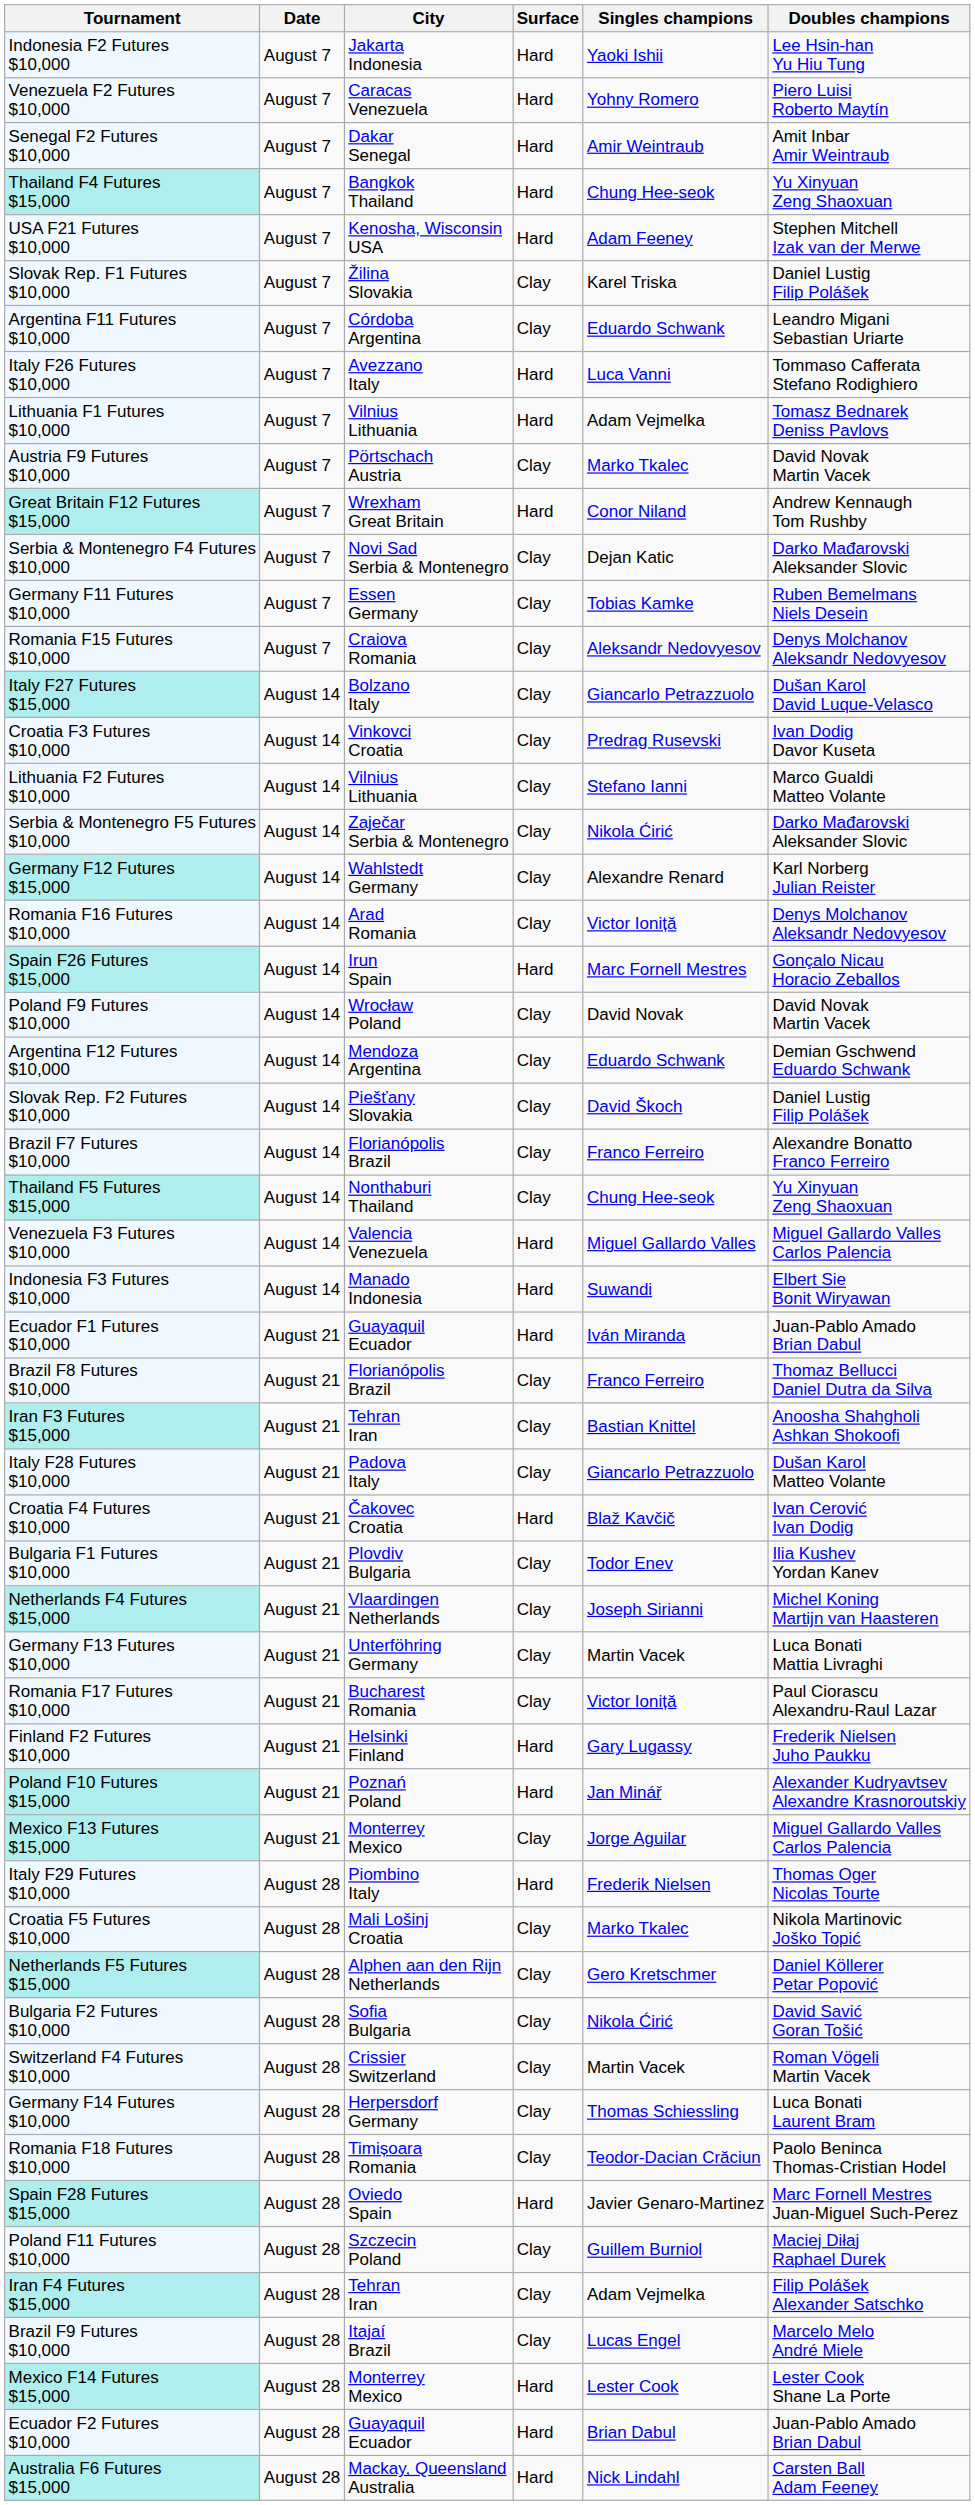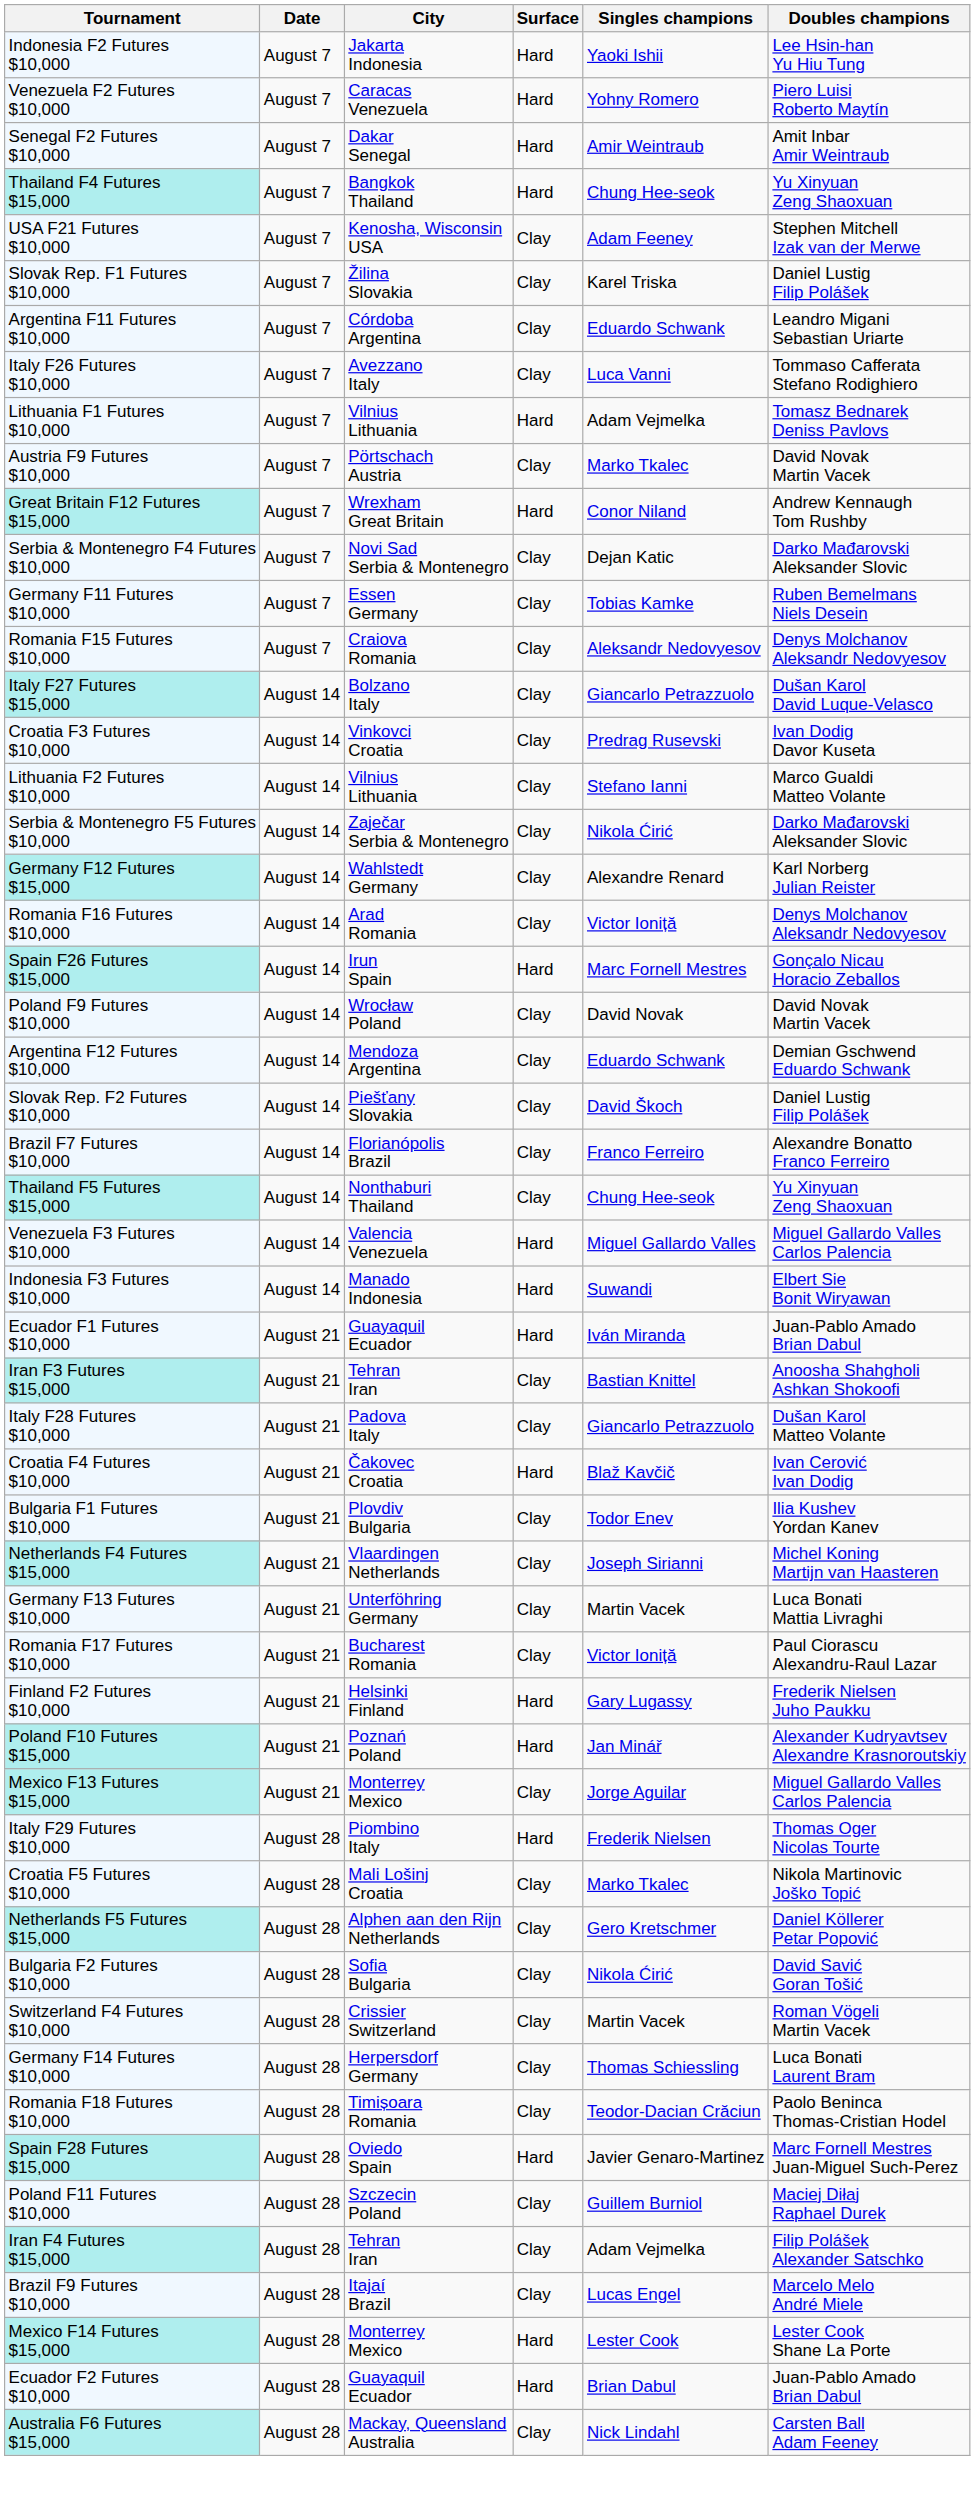 <table class="sortable wikitable" style="font-size:90%">
 <tr>
 <th>Tournament</th>
 <th>Date</th>
 <th>City</th>
 <th>Surface</th>
 <th>Singles champions</th>
 <th>Doubles champions</th>
 </tr>
 <tr>
 <td style="background:#f0f8ff;">Indonesia F2 Futures<br>$10,000</td>
 <td>August 7</td>
 <td><a href='#'>Jakarta</a><br>Indonesia</td>
 <td>Hard</td>
 <td> <a href='#'>Yaoki Ishii</a></td>
 <td> <a href='#'>Lee Hsin-han</a><br> <a href='#'>Yu Hiu Tung</a></td>
 </tr>
 <tr>
 <td style="background:#f0f8ff;">Venezuela F2 Futures<br>$10,000</td>
 <td>August 7</td>
 <td><a href='#'>Caracas</a><br>Venezuela</td>
 <td>Hard</td>
 <td> <a href='#'>Yohny Romero</a></td>
 <td> <a href='#'>Piero Luisi</a><br> <a href='#'>Roberto Maytín</a></td>
 </tr>
 <tr>
 <td style="background:#f0f8ff;">Senegal F2 Futures<br>$10,000</td>
 <td>August 7</td>
 <td><a href='#'>Dakar</a><br>Senegal</td>
 <td>Hard</td>
 <td> <a href='#'>Amir Weintraub</a></td>
 <td> Amit Inbar<br> <a href='#'>Amir Weintraub</a></td>
 </tr>
 <tr>
 <td style="background:#afeeee;">Thailand F4 Futures<br>$15,000</td>
 <td>August 7</td>
 <td><a href='#'>Bangkok</a><br>Thailand</td>
 <td>Hard</td>
 <td> <a href='#'>Chung Hee-seok</a></td>
 <td> <a href='#'>Yu Xinyuan</a><br> <a href='#'>Zeng Shaoxuan</a></td>
 </tr>
 <tr>
 <td style="background:#f0f8ff;">USA F21 Futures<br>$10,000</td>
 <td>August 7</td>
 <td><a href='#'>Kenosha, Wisconsin</a><br>USA</td>
-<td>Hard</td>
+<td>Clay</td>
 <td> <a href='#'>Adam Feeney</a></td>
 <td> Stephen Mitchell<br> <a href='#'>Izak van der Merwe</a></td>
 </tr>
 <tr>
 <td style="background:#f0f8ff;">Slovak Rep. F1 Futures<br>$10,000</td>
 <td>August 7</td>
 <td><a href='#'>Žilina</a><br>Slovakia</td>
 <td>Clay</td>
 <td> Karel Triska</td>
 <td> Daniel Lustig<br> <a href='#'>Filip Polášek</a></td>
 </tr>
 <tr>
 <td style="background:#f0f8ff;">Argentina F11 Futures<br>$10,000</td>
 <td>August 7</td>
 <td><a href='#'>Córdoba</a><br>Argentina</td>
 <td>Clay</td>
 <td> <a href='#'>Eduardo Schwank</a></td>
 <td> Leandro Migani<br> Sebastian Uriarte</td>
 </tr>
 <tr>
 <td style="background:#f0f8ff;">Italy F26 Futures<br>$10,000</td>
 <td>August 7</td>
 <td><a href='#'>Avezzano</a><br>Italy</td>
-<td>Hard</td>
+<td>Clay</td>
 <td> <a href='#'>Luca Vanni</a></td>
 <td> Tommaso Cafferata<br> Stefano Rodighiero</td>
 </tr>
 <tr>
 <td style="background:#f0f8ff;">Lithuania F1 Futures<br>$10,000</td>
 <td>August 7</td>
 <td><a href='#'>Vilnius</a><br>Lithuania</td>
 <td>Hard</td>
 <td> Adam Vejmelka</td>
 <td> <a href='#'>Tomasz Bednarek</a><br> <a href='#'>Deniss Pavlovs</a></td>
 </tr>
 <tr>
 <td style="background:#f0f8ff;">Austria F9 Futures<br>$10,000</td>
 <td>August 7</td>
 <td><a href='#'>Pörtschach</a><br>Austria</td>
 <td>Clay</td>
 <td> <a href='#'>Marko Tkalec</a></td>
 <td> David Novak<br> Martin Vacek</td>
 </tr>
 <tr>
 <td style="background:#afeeee;">Great Britain F12 Futures<br>$15,000</td>
 <td>August 7</td>
 <td><a href='#'>Wrexham</a><br>Great Britain</td>
 <td>Hard</td>
 <td> <a href='#'>Conor Niland</a></td>
 <td> Andrew Kennaugh<br> Tom Rushby</td>
 </tr>
 <tr>
 <td style="background:#f0f8ff;">Serbia & Montenegro F4 Futures<br>$10,000</td>
 <td>August 7</td>
 <td><a href='#'>Novi Sad</a><br>Serbia & Montenegro</td>
 <td>Clay</td>
 <td> Dejan Katic</td>
 <td> <a href='#'>Darko Mađarovski</a><br> Aleksander Slovic</td>
 </tr>
 <tr>
 <td style="background:#f0f8ff;">Germany F11 Futures<br>$10,000</td>
 <td>August 7</td>
 <td><a href='#'>Essen</a><br>Germany</td>
 <td>Clay</td>
 <td> <a href='#'>Tobias Kamke</a></td>
 <td> <a href='#'>Ruben Bemelmans</a><br> <a href='#'>Niels Desein</a></td>
 </tr>
 <tr>
 <td style="background:#f0f8ff;">Romania F15 Futures<br>$10,000</td>
 <td>August 7</td>
 <td><a href='#'>Craiova</a><br>Romania</td>
 <td>Clay</td>
 <td> <a href='#'>Aleksandr Nedovyesov</a></td>
 <td> <a href='#'>Denys Molchanov</a><br> <a href='#'>Aleksandr Nedovyesov</a></td>
 </tr>
 <tr>
 <td style="background:#afeeee;">Italy F27 Futures<br>$15,000</td>
 <td>August 14</td>
 <td><a href='#'>Bolzano</a><br>Italy</td>
 <td>Clay</td>
 <td> <a href='#'>Giancarlo Petrazzuolo</a></td>
 <td> <a href='#'>Dušan Karol</a><br> <a href='#'>David Luque-Velasco</a></td>
 </tr>
 <tr>
 <td style="background:#f0f8ff;">Croatia F3 Futures<br>$10,000</td>
 <td>August 14</td>
 <td><a href='#'>Vinkovci</a><br>Croatia</td>
 <td>Clay</td>
 <td> <a href='#'>Predrag Rusevski</a></td>
 <td> <a href='#'>Ivan Dodig</a><br> Davor Kuseta</td>
 </tr>
 <tr>
 <td style="background:#f0f8ff;">Lithuania F2 Futures<br>$10,000</td>
 <td>August 14</td>
 <td><a href='#'>Vilnius</a><br>Lithuania</td>
 <td>Clay</td>
 <td> <a href='#'>Stefano Ianni</a></td>
 <td> Marco Gualdi<br> Matteo Volante</td>
 </tr>
 <tr>
 <td style="background:#f0f8ff;">Serbia & Montenegro F5 Futures<br>$10,000</td>
 <td>August 14</td>
 <td><a href='#'>Zaječar</a><br>Serbia & Montenegro</td>
 <td>Clay</td>
 <td> <a href='#'>Nikola Ćirić</a></td>
 <td> <a href='#'>Darko Mađarovski</a><br> Aleksander Slovic</td>
 </tr>
 <tr>
 <td style="background:#afeeee;">Germany F12 Futures<br>$15,000</td>
 <td>August 14</td>
 <td><a href='#'>Wahlstedt</a><br>Germany</td>
 <td>Clay</td>
 <td> Alexandre Renard</td>
 <td> Karl Norberg<br> <a href='#'>Julian Reister</a></td>
 </tr>
 <tr>
 <td style="background:#f0f8ff;">Romania F16 Futures<br>$10,000</td>
 <td>August 14</td>
 <td><a href='#'>Arad</a><br>Romania</td>
 <td>Clay</td>
 <td> <a href='#'>Victor Ioniță</a></td>
 <td> <a href='#'>Denys Molchanov</a><br> <a href='#'>Aleksandr Nedovyesov</a></td>
 </tr>
 <tr>
 <td style="background:#afeeee;">Spain F26 Futures<br>$15,000</td>
 <td>August 14</td>
 <td><a href='#'>Irun</a><br>Spain</td>
 <td>Hard</td>
 <td> <a href='#'>Marc Fornell Mestres</a></td>
 <td> <a href='#'>Gonçalo Nicau</a><br> <a href='#'>Horacio Zeballos</a></td>
 </tr>
 <tr>
 <td style="background:#f0f8ff;">Poland F9 Futures<br>$10,000</td>
 <td>August 14</td>
 <td><a href='#'>Wrocław</a><br>Poland</td>
 <td>Clay</td>
 <td> David Novak</td>
 <td> David Novak<br> Martin Vacek</td>
 </tr>
 <tr>
 <td style="background:#f0f8ff;">Argentina F12 Futures<br>$10,000</td>
 <td>August 14</td>
 <td><a href='#'>Mendoza</a><br>Argentina</td>
 <td>Clay</td>
 <td> <a href='#'>Eduardo Schwank</a></td>
 <td> Demian Gschwend<br> <a href='#'>Eduardo Schwank</a></td>
 </tr>
 <tr>
 <td style="background:#f0f8ff;">Slovak Rep. F2 Futures<br>$10,000</td>
 <td>August 14</td>
 <td><a href='#'>Piešťany</a><br>Slovakia</td>
 <td>Clay</td>
 <td> <a href='#'>David Škoch</a></td>
 <td> Daniel Lustig<br> <a href='#'>Filip Polášek</a></td>
 </tr>
 <tr>
 <td style="background:#f0f8ff;">Brazil F7 Futures<br>$10,000</td>
 <td>August 14</td>
 <td><a href='#'>Florianópolis</a><br>Brazil</td>
 <td>Clay</td>
 <td> <a href='#'>Franco Ferreiro</a></td>
 <td> Alexandre Bonatto<br> <a href='#'>Franco Ferreiro</a></td>
 </tr>
 <tr>
 <td style="background:#afeeee;">Thailand F5 Futures<br>$15,000</td>
 <td>August 14</td>
 <td><a href='#'>Nonthaburi</a><br>Thailand</td>
 <td>Clay</td>
 <td> <a href='#'>Chung Hee-seok</a></td>
 <td> <a href='#'>Yu Xinyuan</a><br> <a href='#'>Zeng Shaoxuan</a></td>
 </tr>
 <tr>
 <td style="background:#f0f8ff;">Venezuela F3 Futures<br>$10,000</td>
 <td>August 14</td>
 <td><a href='#'>Valencia</a><br>Venezuela</td>
 <td>Hard</td>
 <td> <a href='#'>Miguel Gallardo Valles</a></td>
 <td> <a href='#'>Miguel Gallardo Valles</a><br> <a href='#'>Carlos Palencia</a></td>
 </tr>
 <tr>
 <td style="background:#f0f8ff;">Indonesia F3 Futures<br>$10,000</td>
 <td>August 14</td>
 <td><a href='#'>Manado</a><br>Indonesia</td>
 <td>Hard</td>
 <td> <a href='#'>Suwandi</a></td>
 <td> <a href='#'>Elbert Sie</a><br> <a href='#'>Bonit Wiryawan</a></td>
 </tr>
 <tr>
 <td style="background:#f0f8ff;">Ecuador F1 Futures<br>$10,000</td>
 <td>August 21</td>
 <td><a href='#'>Guayaquil</a><br>Ecuador</td>
 <td>Hard</td>
 <td> <a href='#'>Iván Miranda</a></td>
 <td> Juan-Pablo Amado<br> <a href='#'>Brian Dabul</a></td>
-</tr>
-<tr>
-<td style="background:#f0f8ff;">Brazil F8 Futures<br>$10,000</td>
-<td>August 21</td>
-<td><a href='#'>Florianópolis</a><br>Brazil</td>
-<td>Clay</td>
-<td> <a href='#'>Franco Ferreiro</a></td>
-<td> <a href='#'>Thomaz Bellucci</a><br> <a href='#'>Daniel Dutra da Silva</a></td>
 </tr>
 <tr>
 <td style="background:#afeeee;">Iran F3 Futures<br>$15,000</td>
 <td>August 21</td>
 <td><a href='#'>Tehran</a><br>Iran</td>
 <td>Clay</td>
 <td> <a href='#'>Bastian Knittel</a></td>
 <td> <a href='#'>Anoosha Shahgholi</a><br> <a href='#'>Ashkan Shokoofi</a></td>
 </tr>
 <tr>
 <td style="background:#f0f8ff;">Italy F28 Futures<br>$10,000</td>
 <td>August 21</td>
 <td><a href='#'>Padova</a><br>Italy</td>
 <td>Clay</td>
 <td> <a href='#'>Giancarlo Petrazzuolo</a></td>
 <td> <a href='#'>Dušan Karol</a><br> Matteo Volante</td>
 </tr>
 <tr>
 <td style="background:#f0f8ff;">Croatia F4 Futures<br>$10,000</td>
 <td>August 21</td>
 <td><a href='#'>Čakovec</a><br>Croatia</td>
 <td>Hard</td>
 <td> <a href='#'>Blaž Kavčič</a></td>
 <td> <a href='#'>Ivan Cerović</a><br> <a href='#'>Ivan Dodig</a></td>
 </tr>
 <tr>
 <td style="background:#f0f8ff;">Bulgaria F1 Futures<br>$10,000</td>
 <td>August 21</td>
 <td><a href='#'>Plovdiv</a><br>Bulgaria</td>
 <td>Clay</td>
 <td> <a href='#'>Todor Enev</a></td>
 <td> <a href='#'>Ilia Kushev</a><br> Yordan Kanev</td>
 </tr>
 <tr>
 <td style="background:#afeeee;">Netherlands F4 Futures<br>$15,000</td>
 <td>August 21</td>
 <td><a href='#'>Vlaardingen</a><br>Netherlands</td>
 <td>Clay</td>
 <td> <a href='#'>Joseph Sirianni</a></td>
 <td> <a href='#'>Michel Koning</a><br> <a href='#'>Martijn van Haasteren</a></td>
 </tr>
 <tr>
 <td style="background:#f0f8ff;">Germany F13 Futures<br>$10,000</td>
 <td>August 21</td>
 <td><a href='#'>Unterföhring</a><br>Germany</td>
 <td>Clay</td>
 <td> Martin Vacek</td>
 <td> Luca Bonati<br> Mattia Livraghi</td>
 </tr>
 <tr>
 <td style="background:#f0f8ff;">Romania F17 Futures<br>$10,000</td>
 <td>August 21</td>
 <td><a href='#'>Bucharest</a><br>Romania</td>
 <td>Clay</td>
 <td> <a href='#'>Victor Ioniță</a></td>
 <td> Paul Ciorascu<br> Alexandru-Raul Lazar</td>
 </tr>
 <tr>
 <td style="background:#f0f8ff;">Finland F2 Futures<br>$10,000</td>
 <td>August 21</td>
 <td><a href='#'>Helsinki</a><br>Finland</td>
 <td>Hard</td>
 <td> <a href='#'>Gary Lugassy</a></td>
 <td> <a href='#'>Frederik Nielsen</a><br> <a href='#'>Juho Paukku</a></td>
 </tr>
 <tr>
 <td style="background:#afeeee;">Poland F10 Futures<br>$15,000</td>
 <td>August 21</td>
 <td><a href='#'>Poznań</a><br>Poland</td>
 <td>Hard</td>
 <td> <a href='#'>Jan Minář</a></td>
 <td> <a href='#'>Alexander Kudryavtsev</a><br> <a href='#'>Alexandre Krasnoroutskiy</a></td>
 </tr>
 <tr>
 <td style="background:#afeeee;">Mexico F13 Futures<br>$15,000</td>
 <td>August 21</td>
 <td><a href='#'>Monterrey</a><br>Mexico</td>
 <td>Clay</td>
 <td> <a href='#'>Jorge Aguilar</a></td>
 <td> <a href='#'>Miguel Gallardo Valles</a><br> <a href='#'>Carlos Palencia</a></td>
 </tr>
 <tr>
 <td style="background:#f0f8ff;">Italy F29 Futures<br>$10,000</td>
 <td>August 28</td>
 <td><a href='#'>Piombino</a><br>Italy</td>
 <td>Hard</td>
 <td> <a href='#'>Frederik Nielsen</a></td>
 <td> <a href='#'>Thomas Oger</a><br> <a href='#'>Nicolas Tourte</a></td>
 </tr>
 <tr>
 <td style="background:#f0f8ff;">Croatia F5 Futures<br>$10,000</td>
 <td>August 28</td>
 <td><a href='#'>Mali Lošinj</a><br>Croatia</td>
 <td>Clay</td>
 <td> <a href='#'>Marko Tkalec</a></td>
 <td> Nikola Martinovic<br> <a href='#'>Joško Topić</a></td>
 </tr>
 <tr>
 <td style="background:#afeeee;">Netherlands F5 Futures<br>$15,000</td>
 <td>August 28</td>
 <td><a href='#'>Alphen aan den Rijn</a><br>Netherlands</td>
 <td>Clay</td>
 <td> <a href='#'>Gero Kretschmer</a></td>
 <td> <a href='#'>Daniel Köllerer</a><br> <a href='#'>Petar Popović</a></td>
 </tr>
 <tr>
 <td style="background:#f0f8ff;">Bulgaria F2 Futures<br>$10,000</td>
 <td>August 28</td>
 <td><a href='#'>Sofia</a><br>Bulgaria</td>
 <td>Clay</td>
 <td> <a href='#'>Nikola Ćirić</a></td>
 <td> <a href='#'>David Savić</a><br> <a href='#'>Goran Tošić</a></td>
 </tr>
 <tr>
 <td style="background:#f0f8ff;">Switzerland F4 Futures<br>$10,000</td>
 <td>August 28</td>
 <td><a href='#'>Crissier</a><br>Switzerland</td>
 <td>Clay</td>
 <td> Martin Vacek</td>
 <td> <a href='#'>Roman Vögeli</a><br> Martin Vacek</td>
 </tr>
 <tr>
 <td style="background:#f0f8ff;">Germany F14 Futures<br>$10,000</td>
 <td>August 28</td>
 <td><a href='#'>Herpersdorf</a><br>Germany</td>
 <td>Clay</td>
 <td> <a href='#'>Thomas Schiessling</a></td>
 <td> Luca Bonati<br> <a href='#'>Laurent Bram</a></td>
 </tr>
 <tr>
 <td style="background:#f0f8ff;">Romania F18 Futures<br>$10,000</td>
 <td>August 28</td>
 <td><a href='#'>Timișoara</a><br>Romania</td>
 <td>Clay</td>
 <td> <a href='#'>Teodor-Dacian Crăciun</a></td>
 <td> Paolo Beninca<br> Thomas-Cristian Hodel</td>
 </tr>
 <tr>
 <td style="background:#afeeee;">Spain F28 Futures<br>$15,000</td>
 <td>August 28</td>
 <td><a href='#'>Oviedo</a><br>Spain</td>
 <td>Hard</td>
 <td> Javier Genaro-Martinez</td>
 <td> <a href='#'>Marc Fornell Mestres</a><br> Juan-Miguel Such-Perez</td>
 </tr>
 <tr>
 <td style="background:#f0f8ff;">Poland F11 Futures<br>$10,000</td>
 <td>August 28</td>
 <td><a href='#'>Szczecin</a><br>Poland</td>
 <td>Clay</td>
 <td> <a href='#'>Guillem Burniol</a></td>
 <td> <a href='#'>Maciej Diłaj</a><br> <a href='#'>Raphael Durek</a></td>
 </tr>
 <tr>
 <td style="background:#afeeee;">Iran F4 Futures<br>$15,000</td>
 <td>August 28</td>
 <td><a href='#'>Tehran</a><br>Iran</td>
 <td>Clay</td>
 <td> Adam Vejmelka</td>
 <td> <a href='#'>Filip Polášek</a><br> <a href='#'>Alexander Satschko</a></td>
 </tr>
 <tr>
 <td style="background:#f0f8ff;">Brazil F9 Futures<br>$10,000</td>
 <td>August 28</td>
 <td><a href='#'>Itajaí</a><br>Brazil</td>
 <td>Clay</td>
 <td> <a href='#'>Lucas Engel</a></td>
 <td> <a href='#'>Marcelo Melo</a><br> <a href='#'>André Miele</a></td>
 </tr>
 <tr>
 <td style="background:#afeeee;">Mexico F14 Futures<br>$15,000</td>
 <td>August 28</td>
 <td><a href='#'>Monterrey</a><br>Mexico</td>
 <td>Hard</td>
 <td> <a href='#'>Lester Cook</a></td>
 <td> <a href='#'>Lester Cook</a><br> Shane La Porte</td>
 </tr>
 <tr>
 <td style="background:#f0f8ff;">Ecuador F2 Futures<br>$10,000</td>
 <td>August 28</td>
 <td><a href='#'>Guayaquil</a><br>Ecuador</td>
 <td>Hard</td>
 <td> <a href='#'>Brian Dabul</a></td>
 <td> Juan-Pablo Amado<br> <a href='#'>Brian Dabul</a></td>
 </tr>
 <tr>
 <td style="background:#afeeee;">Australia F6 Futures<br>$15,000</td>
 <td>August 28</td>
 <td><a href='#'>Mackay, Queensland</a><br>Australia</td>
-<td>Hard</td>
+<td>Clay</td>
 <td> <a href='#'>Nick Lindahl</a></td>
 <td> <a href='#'>Carsten Ball</a><br> <a href='#'>Adam Feeney</a></td>
 </tr>
 </table>
